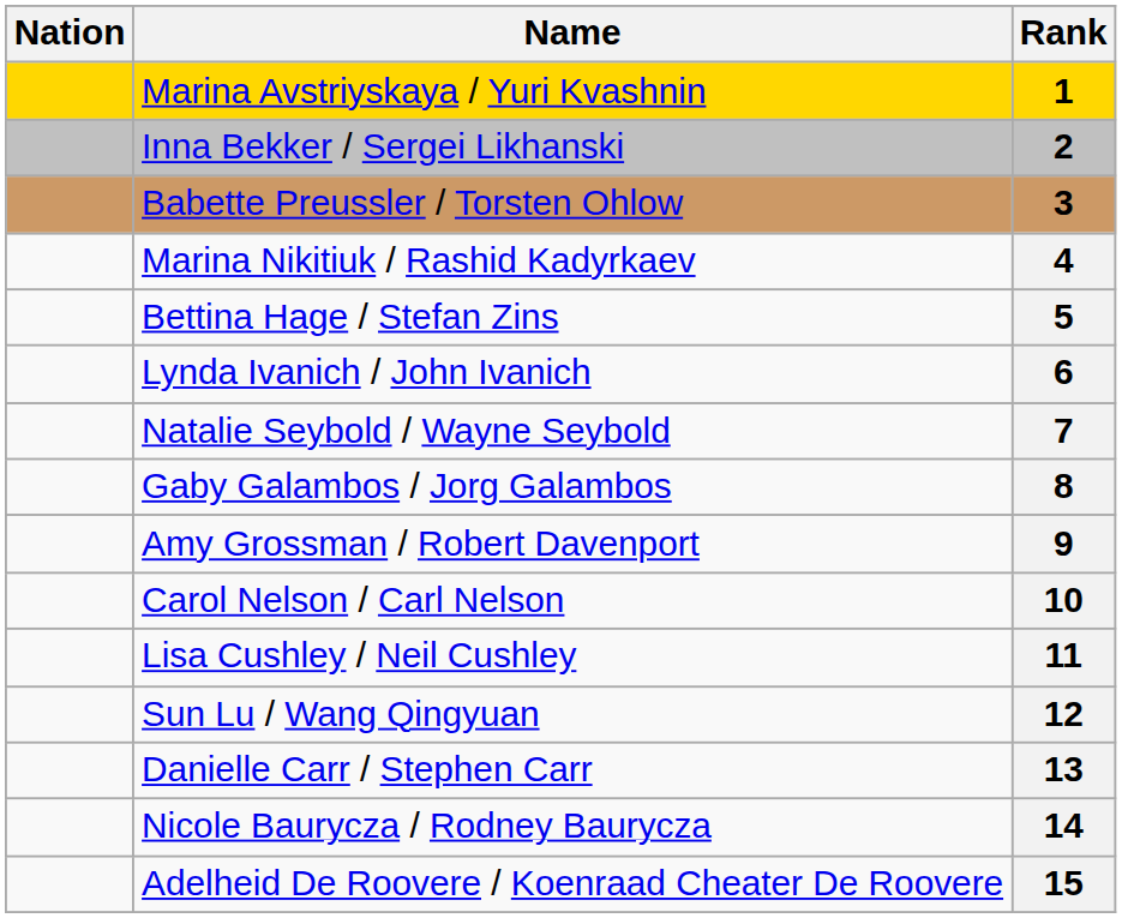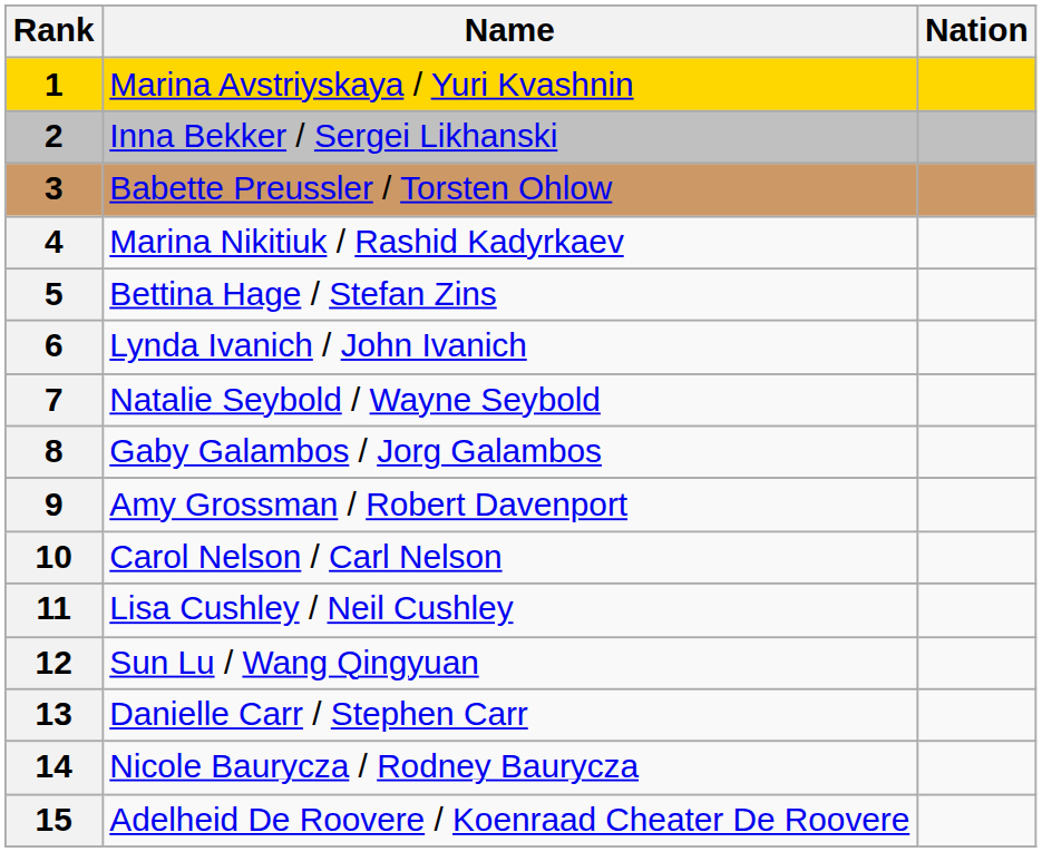 <table class="wikitable sortable">
 <tr>
+<th>Rank</th>
+<th>Name</th>
 <th>Nation</th>
-<th>Name</th>
-<th>Rank</th>
 </tr>
 <tr bgcolor=gold>
+<td align=center><strong>1</strong></td>
+<td><a href='#'>Marina Avstriyskaya</a> / <a href='#'>Yuri Kvashnin</a></td>
 <td></td>
-<td><a href='#'>Marina Avstriyskaya</a> / <a href='#'>Yuri Kvashnin</a></td>
-<td align=center><strong>1</strong></td>
 </tr>
 <tr bgcolor=silver>
+<td align=center><strong>2</strong></td>
+<td><a href='#'>Inna Bekker</a> / <a href='#'>Sergei Likhanski</a></td>
 <td></td>
-<td><a href='#'>Inna Bekker</a> / <a href='#'>Sergei Likhanski</a></td>
-<td align=center><strong>2</strong></td>
 </tr>
 <tr bgcolor=cc9966>
+<td align=center><strong>3</strong></td>
+<td><a href='#'>Babette Preussler</a> / <a href='#'>Torsten Ohlow</a></td>
 <td></td>
-<td><a href='#'>Babette Preussler</a> / <a href='#'>Torsten Ohlow</a></td>
-<td align=center><strong>3</strong></td>
 </tr>
 <tr>
+<th>4</th>
+<td><a href='#'>Marina Nikitiuk</a> / <a href='#'>Rashid Kadyrkaev</a></td>
 <td></td>
-<td><a href='#'>Marina Nikitiuk</a> / <a href='#'>Rashid Kadyrkaev</a></td>
-<th>4</th>
 </tr>
 <tr>
+<th>5</th>
+<td><a href='#'>Bettina Hage</a> / <a href='#'>Stefan Zins</a></td>
 <td></td>
-<td><a href='#'>Bettina Hage</a> / <a href='#'>Stefan Zins</a></td>
-<th>5</th>
 </tr>
 <tr>
+<th>6</th>
+<td><a href='#'>Lynda Ivanich</a> / <a href='#'>John Ivanich</a></td>
 <td></td>
-<td><a href='#'>Lynda Ivanich</a> / <a href='#'>John Ivanich</a></td>
-<th>6</th>
 </tr>
 <tr>
+<th>7</th>
+<td><a href='#'>Natalie Seybold</a> / <a href='#'>Wayne Seybold</a></td>
 <td></td>
-<td><a href='#'>Natalie Seybold</a> / <a href='#'>Wayne Seybold</a></td>
-<th>7</th>
 </tr>
 <tr>
+<th>8</th>
+<td><a href='#'>Gaby Galambos</a> / <a href='#'>Jorg Galambos</a></td>
 <td></td>
-<td><a href='#'>Gaby Galambos</a> / <a href='#'>Jorg Galambos</a></td>
-<th>8</th>
 </tr>
 <tr>
+<th>9</th>
+<td><a href='#'>Amy Grossman</a> / <a href='#'>Robert Davenport</a></td>
 <td></td>
-<td><a href='#'>Amy Grossman</a> / <a href='#'>Robert Davenport</a></td>
-<th>9</th>
 </tr>
 <tr>
+<th>10</th>
+<td><a href='#'>Carol Nelson</a> / <a href='#'>Carl Nelson</a></td>
 <td></td>
-<td><a href='#'>Carol Nelson</a> / <a href='#'>Carl Nelson</a></td>
-<th>10</th>
 </tr>
 <tr>
+<th>11</th>
+<td><a href='#'>Lisa Cushley</a> / <a href='#'>Neil Cushley</a></td>
 <td></td>
-<td><a href='#'>Lisa Cushley</a> / <a href='#'>Neil Cushley</a></td>
-<th>11</th>
 </tr>
 <tr>
+<th>12</th>
+<td><a href='#'>Sun Lu</a> / <a href='#'>Wang Qingyuan</a></td>
 <td></td>
-<td><a href='#'>Sun Lu</a> / <a href='#'>Wang Qingyuan</a></td>
-<th>12</th>
 </tr>
 <tr>
+<th>13</th>
+<td><a href='#'>Danielle Carr</a> / <a href='#'>Stephen Carr</a></td>
 <td></td>
-<td><a href='#'>Danielle Carr</a> / <a href='#'>Stephen Carr</a></td>
-<th>13</th>
 </tr>
 <tr>
+<th>14</th>
+<td><a href='#'>Nicole Baurycza</a> / <a href='#'>Rodney Baurycza</a></td>
 <td></td>
-<td><a href='#'>Nicole Baurycza</a> / <a href='#'>Rodney Baurycza</a></td>
-<th>14</th>
 </tr>
 <tr>
+<th>15</th>
+<td><a href='#'>Adelheid De Roovere</a> / <a href='#'>Koenraad Cheater De Roovere</a></td>
 <td></td>
-<td><a href='#'>Adelheid De Roovere</a> / <a href='#'>Koenraad Cheater De Roovere</a></td>
-<th>15</th>
 </tr>
 </table>
